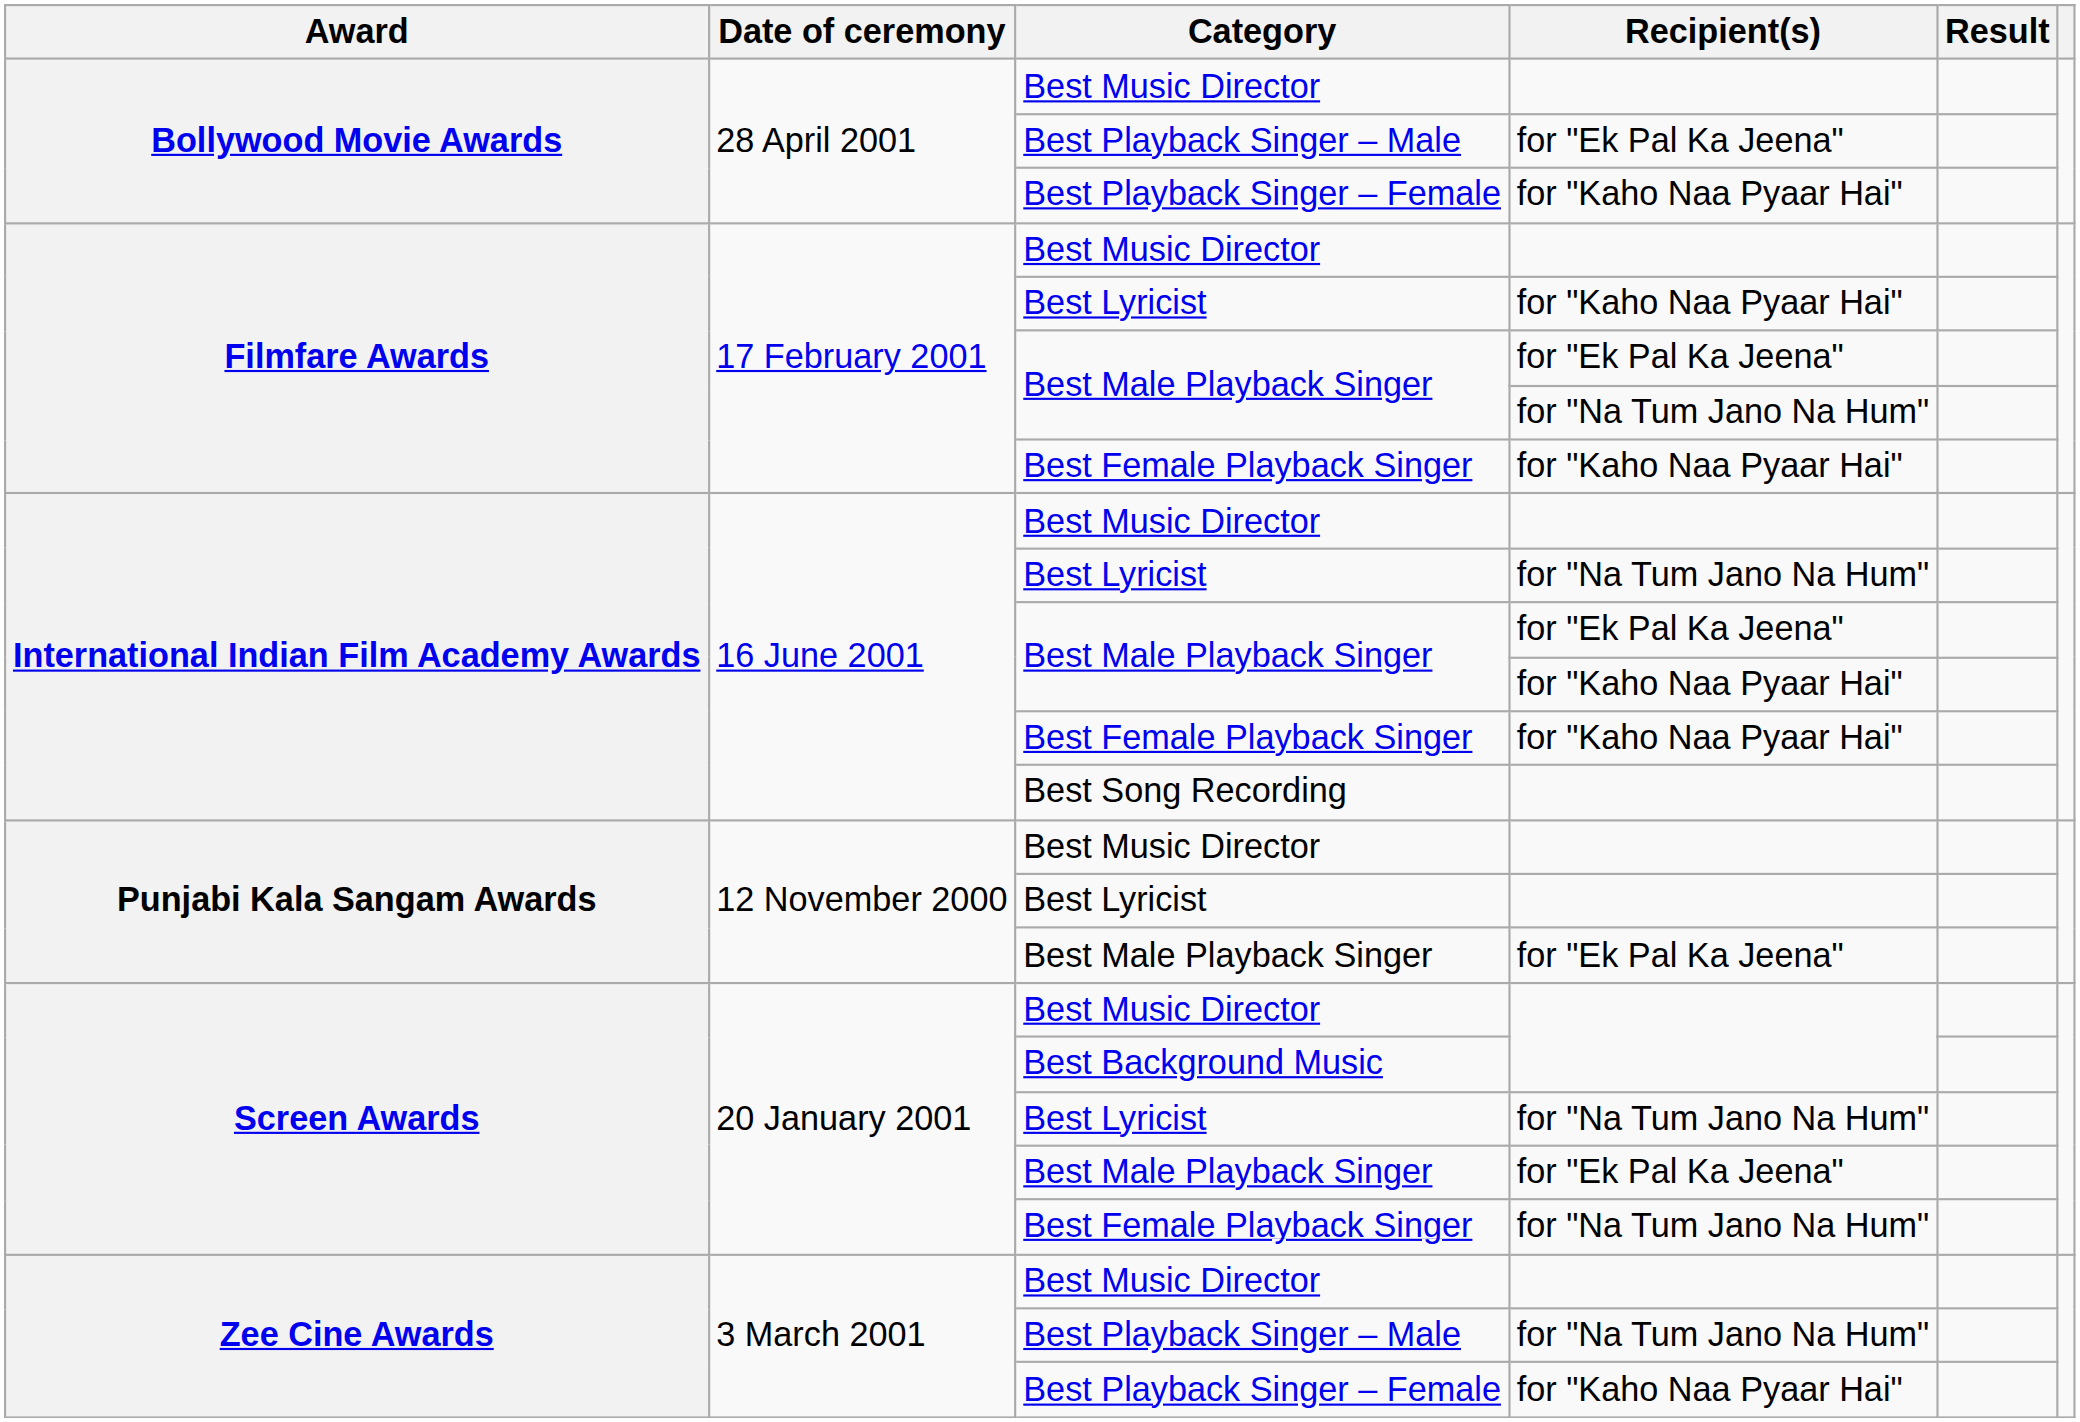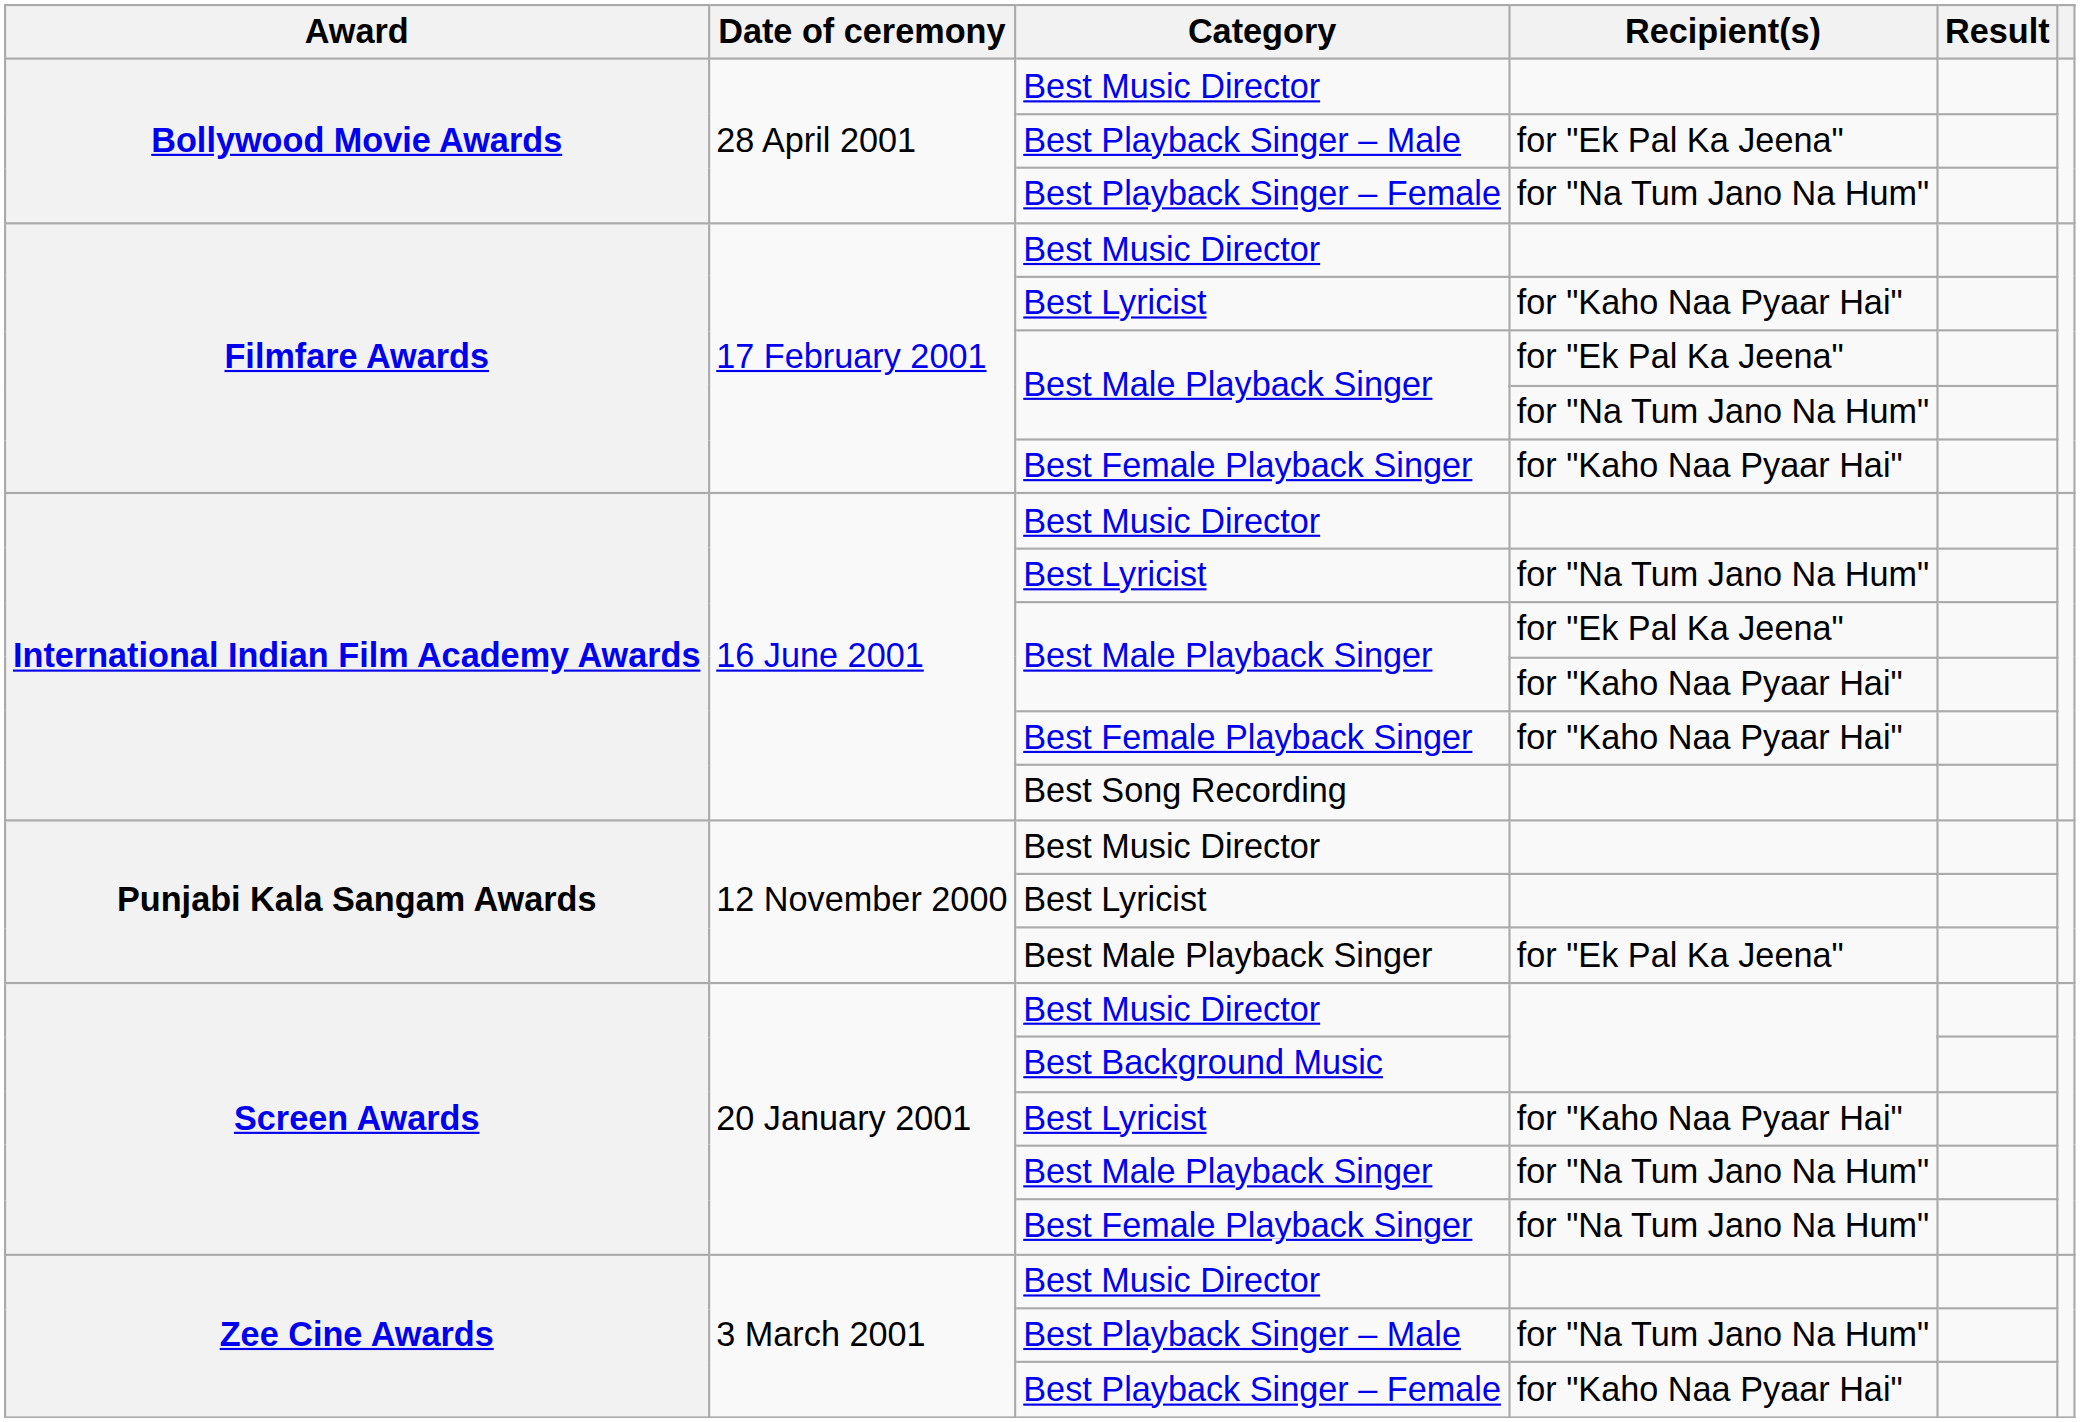 <table class="wikitable plainrowheaders sortable">
 <tr>
 <th scope="col">Award</th>
 <th scope="col">Date of ceremony</th>
 <th scope="col">Category</th>
 <th scope="col">Recipient(s)</th>
 <th scope="col">Result</th>
 <th scope="col" class="unsortable"></th>
 </tr>
 <tr>
 <th scope="row" rowspan="3"><a href='#'>Bollywood Movie Awards</a></th>
 <td rowspan="3">28 April 2001</td>
 <td><a href='#'>Best Music Director</a></td>
 <td></td>
 <td></td>
 <td style="text-align:center;" rowspan="3"></td>
 </tr>
 <tr>
 <td><a href='#'>Best Playback Singer – Male</a></td>
 <td> for "Ek Pal Ka Jeena"</td>
 <td></td>
 </tr>
 <tr>
 <td><a href='#'>Best Playback Singer – Female</a></td>
-<td> for "Kaho Naa Pyaar Hai"</td>
+<td> for "Na Tum Jano Na Hum"</td>
 <td></td>
 </tr>
 <tr>
 <th scope="row" rowspan="5"><a href='#'>Filmfare Awards</a></th>
 <td rowspan="5"><a href='#'>17 February 2001</a></td>
 <td><a href='#'>Best Music Director</a></td>
 <td></td>
 <td></td>
 <td style="text-align:center;" rowspan="5"><br><br></td>
 </tr>
 <tr>
 <td><a href='#'>Best Lyricist</a></td>
 <td> for "Kaho Naa Pyaar Hai"</td>
 <td></td>
 </tr>
 <tr>
 <td rowspan="2"><a href='#'>Best Male Playback Singer</a></td>
 <td> for "Ek Pal Ka Jeena"</td>
 <td></td>
 </tr>
 <tr>
 <td> for "Na Tum Jano Na Hum"</td>
 <td></td>
 </tr>
 <tr>
 <td><a href='#'>Best Female Playback Singer</a></td>
 <td> for "Kaho Naa Pyaar Hai"</td>
 <td></td>
 </tr>
 <tr>
 <th scope="row" rowspan="6"><a href='#'>International Indian Film Academy Awards</a></th>
 <td rowspan="6"><a href='#'>16 June 2001</a></td>
 <td><a href='#'>Best Music Director</a></td>
 <td></td>
 <td></td>
 <td style="text-align:center;" rowspan="6"><br><br></td>
 </tr>
 <tr>
 <td><a href='#'>Best Lyricist</a></td>
 <td> for "Na Tum Jano Na Hum"</td>
 <td></td>
 </tr>
 <tr>
 <td rowspan="2"><a href='#'>Best Male Playback Singer</a></td>
 <td> for "Ek Pal Ka Jeena"</td>
 <td></td>
 </tr>
 <tr>
 <td> for "Kaho Naa Pyaar Hai"</td>
 <td></td>
 </tr>
 <tr>
 <td><a href='#'>Best Female Playback Singer</a></td>
 <td> for "Kaho Naa Pyaar Hai"</td>
 <td></td>
 </tr>
 <tr>
 <td>Best Song Recording</td>
 <td></td>
 <td></td>
 </tr>
 <tr>
 <th scope="row" rowspan="3">Punjabi Kala Sangam Awards</th>
 <td rowspan="3">12 November 2000</td>
 <td>Best Music Director</td>
 <td></td>
 <td></td>
 <td style="text-align:center;" rowspan="3"><br></td>
 </tr>
 <tr>
 <td>Best Lyricist</td>
 <td></td>
 <td></td>
 </tr>
 <tr>
 <td>Best Male Playback Singer</td>
 <td> for "Ek Pal Ka Jeena"</td>
 <td></td>
 </tr>
 <tr>
 <th rowspan="5" scope="row"><a href='#'>Screen Awards</a></th>
 <td rowspan="5">20 January 2001</td>
 <td><a href='#'>Best Music Director</a></td>
 <td rowspan="2"></td>
 <td></td>
 <td rowspan="5" style="text-align:center;"><br><br></td>
 </tr>
 <tr>
 <td><a href='#'>Best Background Music</a></td>
 <td></td>
 </tr>
 <tr>
 <td><a href='#'>Best Lyricist</a></td>
-<td> for "Na Tum Jano Na Hum"</td>
+<td> for "Kaho Naa Pyaar Hai"</td>
 <td></td>
 </tr>
 <tr>
 <td><a href='#'>Best Male Playback Singer</a></td>
-<td> for "Ek Pal Ka Jeena"</td>
+<td> for "Na Tum Jano Na Hum"</td>
 <td></td>
 </tr>
 <tr>
 <td><a href='#'>Best Female Playback Singer</a></td>
 <td> for "Na Tum Jano Na Hum"</td>
 <td></td>
 </tr>
 <tr>
 <th scope="row" rowspan="3"><a href='#'>Zee Cine Awards</a></th>
 <td rowspan="3">3 March 2001</td>
 <td><a href='#'>Best Music Director</a></td>
 <td></td>
 <td></td>
 <td style="text-align:center;" rowspan="3"></td>
 </tr>
 <tr>
 <td><a href='#'>Best Playback Singer – Male</a></td>
 <td> for "Na Tum Jano Na Hum"</td>
 <td></td>
 </tr>
 <tr>
 <td><a href='#'>Best Playback Singer – Female</a></td>
 <td> for "Kaho Naa Pyaar Hai"</td>
 <td></td>
 </tr>
 </table>
